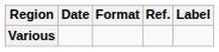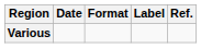 <table class="wikitable plainrowheaders">
 <tr>
 <th scope="col">Region</th>
 <th scope="col">Date</th>
 <th scope="col">Format</th>
+<th scope="col">Label</th>
 <th scope="col">Ref.</th>
-<th scope="col">Label</th>
 </tr>
 <tr>
 <th scope="row">Various</th>
 <td></td>
 <td></td>
 <td></td>
 <td></td>
 </tr>
 </table>
